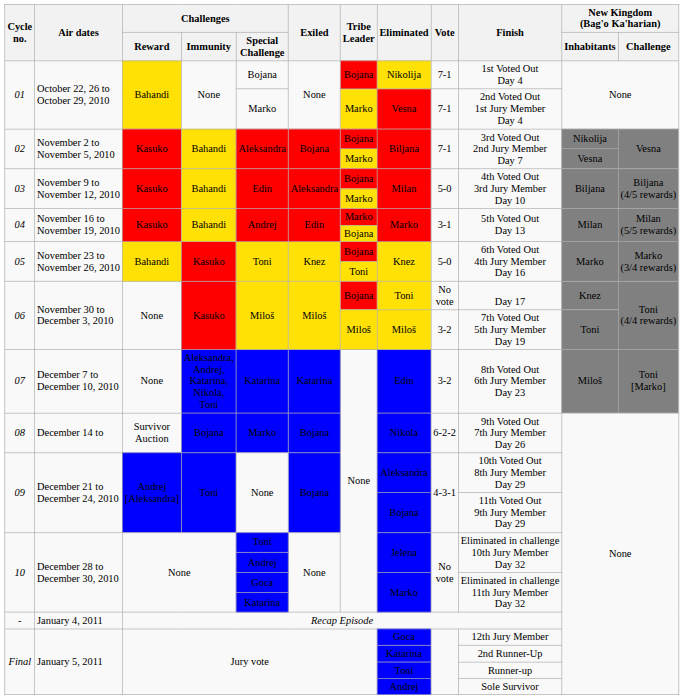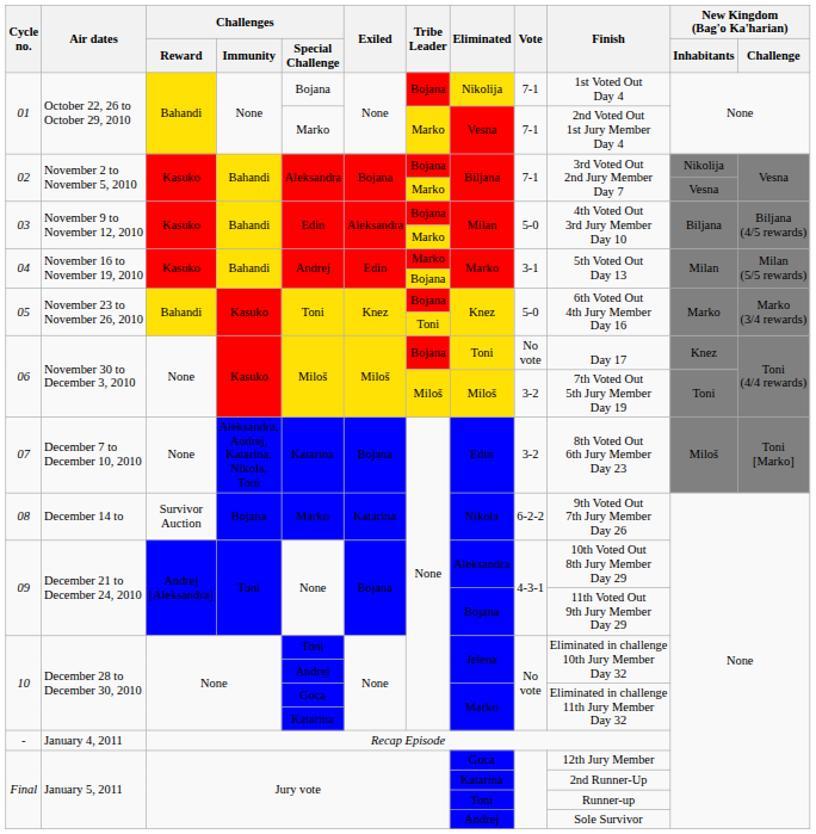 <table class="wikitable" style="margin:auto;">
 <tr>
 <th bgcolor="gray" rowspan="2">Cycle<br>no.</th>
 <th bgcolor="gray" rowspan="2">Air dates</th>
 <th bgcolor="gray" colspan="3">Challenges</th>
 <th bgcolor="gray" rowspan="2">Exiled</th>
 <th bgcolor="gray" rowspan="2">Tribe<br>Leader</th>
 <th bgcolor="gray" rowspan="2">Eliminated</th>
 <th bgcolor="gray" rowspan="2">Vote</th>
 <th bgcolor="gray" rowspan="2">Finish</th>
 <th bgcolor="gray" colspan="2">New Kingdom<br>(Bag'o Ka'harian)</th>
 </tr>
 <tr>
 <th bgcolor="gray">Reward</th>
 <th bgcolor="gray">Immunity</th>
 <th bgcolor="gray">Special<br>Challenge</th>
 <th bgcolor="gray">Inhabitants</th>
 <th bgcolor="gray">Challenge</th>
 </tr>
 <tr>
 <td align="center" rowspan="2"><em>01</em></td>
 <td rowspan="2">October 22, 26 to<br>October 29, 2010</td>
 <td align="center" rowspan="2" bgcolor="#FFE105">Bahandi</td>
 <td align="center" rowspan="2">None</td>
 <td align="center">Bojana</td>
 <td align="center" rowspan="2">None</td>
 <td align="center" bgcolor="red"><span>Bojana</span></td>
 <td align="center" bgcolor="#FFE105">Nikolija</td>
 <td align="center">7-1</td>
 <td align="center">1st Voted Out<br>Day 4</td>
 <td align="center" rowspan="2" colspan="2">None</td>
 </tr>
 <tr>
 <td align="center">Marko</td>
 <td align="center" bgcolor="#FFE105">Marko</td>
 <td align="center" bgcolor="red"><span>Vesna</span></td>
 <td align="center">7-1</td>
 <td align="center">2nd Voted Out<br>1st Jury Member<br>Day 4</td>
 </tr>
 <tr>
 <td align="center" rowspan="2"><em>02</em></td>
 <td rowspan="2">November 2 to<br>November 5, 2010</td>
 <td align="center" rowspan="2" bgcolor="red"><span>Kasuko</span></td>
 <td align="center" rowspan="2" bgcolor="#FFE105">Bahandi</td>
 <td align="center" rowspan="2" bgcolor="red"><span>Aleksandra</span></td>
 <td align="center" rowspan="2" bgcolor="red"><span>Bojana</span></td>
 <td align="center" bgcolor="red"><span>Bojana</span></td>
 <td align="center" rowspan="2" bgcolor="red"><span>Biljana</span></td>
 <td align="center" rowspan="2">7-1</td>
 <td align="center" rowspan="2">3rd Voted Out<br>2nd Jury Member<br>Day 7</td>
 <td align="center" bgcolor="gray">Nikolija</td>
 <td align="center" rowspan="2" bgcolor="gray">Vesna<br></td>
 </tr>
 <tr>
 <td align="center" bgcolor="#FFE105">Marko</td>
 <td align="center" bgcolor="gray">Vesna</td>
 </tr>
 <tr>
 <td align="center" rowspan="2"><em>03</em></td>
 <td rowspan="2">November 9 to<br>November 12, 2010</td>
 <td align="center" rowspan="2" bgcolor="red"><span>Kasuko</span></td>
 <td align="center" rowspan="2" bgcolor="#FFE105">Bahandi</td>
 <td align="center" rowspan="2" bgcolor="red"><span>Edin</span></td>
 <td align="center" rowspan="2" bgcolor="red"><span>Aleksandra</span></td>
 <td align="center" bgcolor="red"><span>Bojana</span></td>
 <td align="center" rowspan="2" bgcolor="red"><span>Milan</span></td>
 <td align="center" rowspan="2">5-0</td>
 <td align="center" rowspan="2">4th Voted Out<br>3rd Jury Member<br>Day 10</td>
 <td align="center" rowspan="2" bgcolor="gray">Biljana</td>
 <td align="center" rowspan="2" bgcolor="gray">Biljana<br>(4/5 rewards)</td>
 </tr>
 <tr>
 <td align="center" bgcolor="#FFE105">Marko</td>
 </tr>
 <tr>
 <td align="center" rowspan="2"><em>04</em></td>
 <td rowspan="2">November 16 to<br>November 19, 2010</td>
 <td align="center" rowspan="2" bgcolor="red"><span>Kasuko</span></td>
 <td align="center" rowspan="2" bgcolor="#FFE105">Bahandi</td>
 <td align="center" rowspan="2" bgcolor="red"><span>Andrej</span></td>
 <td align="center" rowspan="2" bgcolor="red"><span>Edin</span></td>
 <td align="center" bgcolor="red"><span>Marko</span></td>
 <td align="center" rowspan="2" bgcolor="red"><span>Marko</span></td>
 <td align="center" rowspan="2">3-1</td>
 <td align="center" rowspan="2">5th Voted Out<br>Day 13</td>
 <td align="center" rowspan="2" bgcolor="gray">Milan</td>
 <td align="center" rowspan="2" bgcolor="gray">Milan<br>(5/5 rewards)</td>
 </tr>
 <tr>
 <td align="center" bgcolor="#FFE105">Bojana</td>
 </tr>
 <tr>
 <td align="center" rowspan="2"><em>05</em></td>
 <td rowspan="2">November 23 to<br>November 26, 2010</td>
 <td align="center" rowspan="2" bgcolor="#FFE105">Bahandi</td>
 <td align="center" rowspan="2" bgcolor="red"><span>Kasuko</span></td>
 <td align="center" rowspan="2" bgcolor="#FFE105">Toni</td>
 <td align="center" rowspan="2" bgcolor="#FFE105">Knez</td>
 <td align="center" bgcolor="red"><span>Bojana</span></td>
 <td align="center" rowspan="2" bgcolor="#FFE105">Knez</td>
 <td align="center" rowspan="2">5-0</td>
 <td align="center" rowspan="2">6th Voted Out<br>4th Jury Member<br>Day 16</td>
 <td align="center" rowspan="2" bgcolor="gray">Marko</td>
 <td align="center" rowspan="2" bgcolor="gray">Marko<br>(3/4 rewards)</td>
 </tr>
 <tr>
 <td align="center" bgcolor="#FFE105">Toni</td>
 </tr>
 <tr>
 <td align="center" rowspan="2"><em>06</em></td>
 <td rowspan="2">November 30 to<br>December 3, 2010</td>
 <td align="center" rowspan="2">None</td>
 <td align="center" rowspan="2" bgcolor="red"><span>Kasuko</span></td>
 <td align="center" rowspan="2" bgcolor="#FFE105">Miloš</td>
 <td align="center" rowspan="2" bgcolor="#FFE105">Miloš</td>
 <td align="center" bgcolor="red"><span>Bojana</span></td>
 <td align="center" bgcolor="#FFE105">Toni</td>
 <td align="center">No<br>vote</td>
 <td align="center"><br>Day 17</td>
 <td align="center" bgcolor="gray">Knez</td>
 <td align="center" rowspan="2" bgcolor="gray">Toni<br>(4/4 rewards)</td>
 </tr>
 <tr>
 <td align="center" bgcolor="#FFE105">Miloš</td>
 <td align="center" bgcolor="#FFE105">Miloš</td>
 <td align="center">3-2</td>
 <td align="center">7th Voted Out<br>5th Jury Member<br>Day 19</td>
 <td align="center" bgcolor="gray">Toni</td>
 </tr>
 <tr>
 <td align="center"><em>07</em></td>
 <td>December 7 to<br>December 10, 2010</td>
 <td align="center">None</td>
 <td align="center" bgcolor="#0000FF"><span>Aleksandra,<br>Andrej,<br>Katarina,<br>Nikola,<br>Toni</span></td>
 <td align="center" bgcolor="#0000FF"><span>Katarina</span></td>
-<td align="center" bgcolor="#0000FF"><span>Katarina</span></td>
+<td align="center" bgcolor="#0000FF"><span>Bojana</span></td>
 <td align="center" rowspan="8">None</td>
 <td align="center" bgcolor="#0000FF"><span>Edin</span></td>
 <td align="center">3-2</td>
 <td align="center">8th Voted Out<br>6th Jury Member<br>Day 23</td>
 <td align="center" bgcolor="gray">Miloš</td>
 <td align="center" bgcolor="gray">Toni<br>[Marko]</td>
 </tr>
 <tr>
 <td align="center"><em>08</em></td>
 <td>December 14 to<br></td>
 <td align="center">Survivor<br>Auction</td>
 <td align="center" bgcolor="#0000FF"><span>Bojana</span></td>
 <td align="center" bgcolor="#0000FF"><span>Marko</span></td>
-<td align="center" bgcolor="#0000FF"><span>Bojana</span></td>
+<td align="center" bgcolor="#0000FF"><span>Katarina</span></td>
 <td align="center" bgcolor="#0000FF"><span>Nikola</span></td>
 <td align="center">6-2-2</td>
 <td align="center">9th Voted Out<br>7th Jury Member<br>Day 26</td>
 <td align="center" rowspan="12" colspan="2">None</td>
 </tr>
 <tr>
 <td align="center" rowspan="2"><em>09</em></td>
 <td rowspan="2">December 21 to<br>December 24, 2010</td>
 <td align="center" rowspan="2" bgcolor="#0000FF"><span>Andrej<br>[Aleksandra]</span></td>
 <td align="center" rowspan="2" bgcolor="#0000FF"><span>Toni</span></td>
 <td align="center" rowspan="2">None</td>
 <td align="center" rowspan="2" bgcolor="#0000FF"><span>Bojana</span></td>
 <td align="center" bgcolor="#0000FF"><span>Aleksandra</span></td>
 <td align="center" rowspan="2">4-3-1</td>
 <td align="center">10th Voted Out<br>8th Jury Member<br>Day 29</td>
 </tr>
 <tr>
 <td align="center" bgcolor="#0000FF"><span>Bojana</span></td>
 <td align="center">11th Voted Out<br>9th Jury Member<br>Day 29</td>
 </tr>
 <tr>
 <td align="center" rowspan="4"><em>10</em></td>
 <td rowspan="4">December 28 to<br>December 30, 2010</td>
 <td align="center" rowspan="4" colspan="2">None</td>
 <td align="center" bgcolor="#0000FF"><span>Toni</span></td>
 <td align="center" rowspan="4">None</td>
 <td align="center" rowspan="2" bgcolor="#0000FF"><span>Jelena</span></td>
 <td align="center" rowspan="4">No<br>vote</td>
 <td align="center" rowspan="2">Eliminated in challenge<br>10th Jury Member<br>Day 32</td>
 </tr>
 <tr>
 <td align="center" bgcolor="#0000FF"><span>Andrej</span></td>
 </tr>
 <tr>
 <td align="center" bgcolor="#0000FF"><span>Goca</span></td>
 <td align="center" rowspan="2" bgcolor="#0000FF"><span>Marko</span></td>
 <td align="center" rowspan="2">Eliminated in challenge<br>11th Jury Member<br>Day 32</td>
 </tr>
 <tr>
 <td align="center" bgcolor="#0000FF"><span>Katarina</span></td>
 </tr>
 <tr>
 <td align="center"><em>-</em></td>
 <td>January 4, 2011</td>
 <td align="center" colspan="8"><em>Recap Episode</em></td>
 </tr>
 <tr>
 <td align="center" rowspan="4"><em>Final</em></td>
 <td rowspan="4">January 5, 2011</td>
 <td align="center" colspan="5" rowspan="4">Jury vote</td>
 <td align="center" bgcolor="#0000FF"><span>Goca</span></td>
 <td align="center" rowspan="4"></td>
 <td align="center">12th Jury Member</td>
 </tr>
 <tr>
 <td align="center" bgcolor="#0000FF"><span>Katarina</span></td>
 <td align="center">2nd Runner-Up</td>
 </tr>
 <tr>
 <td align="center" bgcolor="#0000FF"><span>Toni</span></td>
 <td align="center">Runner-up</td>
 </tr>
 <tr>
 <td align="center" bgcolor="#0000FF"><span>Andrej</span></td>
 <td align="center">Sole Survivor</td>
 </tr>
 </table>
